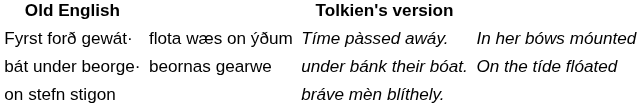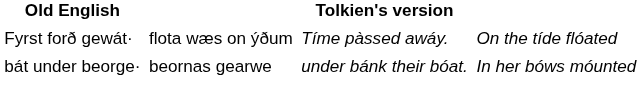 <table border="0" cellpadding="3">
 <tr>
 <th>Old English</th>
 <th></th>
 <th>Tolkien's version</th>
 <th></th>
 </tr>
 <tr>
 <td>Fyrst forð gewát·</td>
 <td>flota wæs on ýðum</td>
 <td><em>Tíme pàssed awáy.</em></td>
-<td><em>In her bóws</em>  <em>móunted</em></td>
+<td><em>On the tíde  flóated</em></td>
 </tr>
 <tr>
 <td>bát under beorge·</td>
 <td>beornas gearwe</td>
 <td><em>under bánk  their bóat.</em></td>
-<td><em>On the tíde  flóated</em></td>
-</tr>
-<tr>
-<td>on stefn stigon</td>
-<td></td>
-<td><em>bráve mèn  blíthely.</em></td>
-<td></td>
+<td><em>In her bóws</em>  <em>móunted</em></td>
 </tr>
 </table>
